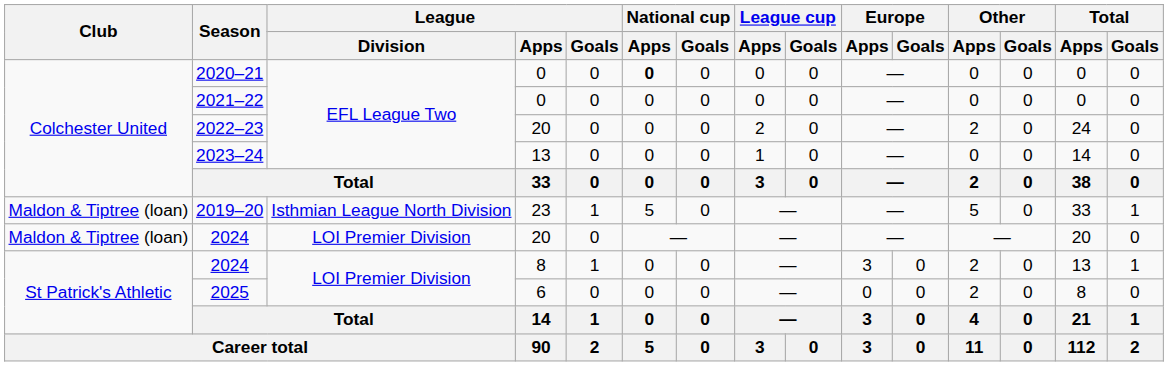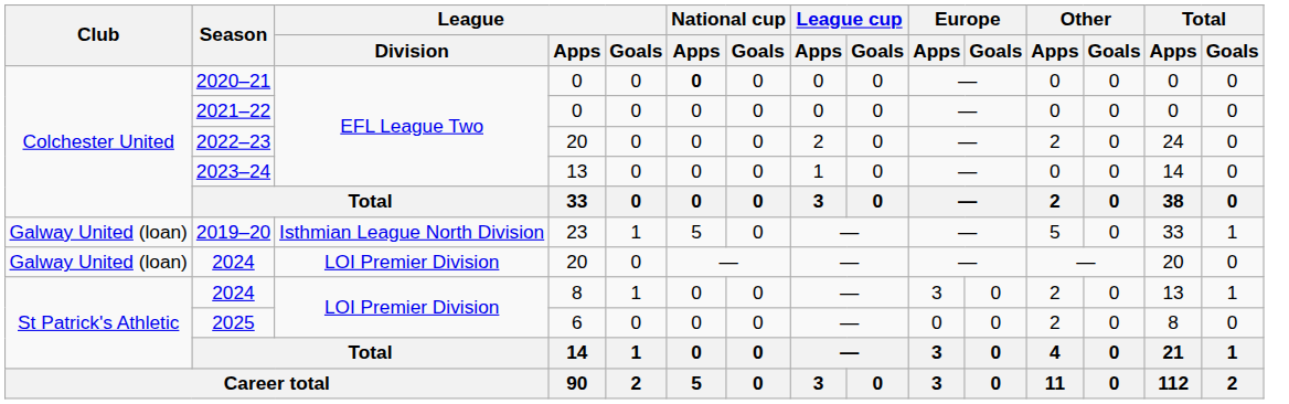 <table class="wikitable" style="text-align:center">
 <tr>
 <th rowspan="2">Club</th>
 <th rowspan="2">Season</th>
 <th colspan="3">League</th>
 <th colspan="2">National cup</th>
 <th colspan="2"><a href='#'>League cup</a></th>
 <th colspan="2">Europe</th>
 <th colspan="2">Other</th>
 <th colspan="2">Total</th>
 </tr>
 <tr>
 <th>Division</th>
 <th>Apps</th>
 <th>Goals</th>
 <th>Apps</th>
 <th>Goals</th>
 <th>Apps</th>
 <th>Goals</th>
 <th>Apps</th>
 <th>Goals</th>
 <th>Apps</th>
 <th>Goals</th>
 <th>Apps</th>
 <th>Goals</th>
 </tr>
 <tr>
 <td rowspan="5"><a href='#'>Colchester United</a></td>
 <td><a href='#'>2020–21</a></td>
 <td rowspan="4"><a href='#'>EFL League Two</a></td>
 <td>0</td>
 <td>0</td>
 <td><strong>0</strong></td>
 <td>0</td>
 <td>0</td>
 <td>0</td>
 <td colspan="2">—</td>
 <td>0</td>
 <td>0</td>
 <td>0</td>
 <td>0</td>
 </tr>
 <tr>
 <td><a href='#'>2021–22</a></td>
 <td>0</td>
 <td>0</td>
 <td>0</td>
 <td>0</td>
 <td>0</td>
 <td>0</td>
 <td colspan="2">—</td>
 <td>0</td>
 <td>0</td>
 <td>0</td>
 <td>0</td>
 </tr>
 <tr>
 <td><a href='#'>2022–23</a></td>
 <td>20</td>
 <td>0</td>
 <td>0</td>
 <td>0</td>
 <td>2</td>
 <td>0</td>
 <td colspan="2">—</td>
 <td>2</td>
 <td>0</td>
 <td>24</td>
 <td>0</td>
 </tr>
 <tr>
 <td><a href='#'>2023–24</a></td>
 <td>13</td>
 <td>0</td>
 <td>0</td>
 <td>0</td>
 <td>1</td>
 <td>0</td>
 <td colspan="2">—</td>
 <td>0</td>
 <td>0</td>
 <td>14</td>
 <td>0</td>
 </tr>
 <tr>
 <th colspan="2">Total</th>
 <th>33</th>
 <th>0</th>
 <th>0</th>
 <th>0</th>
 <th>3</th>
 <th>0</th>
 <th colspan="2">—</th>
 <th>2</th>
 <th>0</th>
 <th>38</th>
 <th>0</th>
 </tr>
 <tr>
-<td><a href='#'>Maldon & Tiptree</a> (loan)</td>
+<td><a href='#'>Galway United</a> (loan)</td>
 <td><a href='#'>2019–20</a></td>
 <td><a href='#'>Isthmian League North Division</a></td>
 <td>23</td>
 <td>1</td>
 <td>5</td>
 <td>0</td>
 <td colspan="2">—</td>
 <td colspan="2">—</td>
 <td>5</td>
 <td>0</td>
 <td>33</td>
 <td>1</td>
 </tr>
 <tr>
-<td><a href='#'>Maldon & Tiptree</a> (loan)</td>
+<td><a href='#'>Galway United</a> (loan)</td>
 <td><a href='#'>2024</a></td>
 <td><a href='#'>LOI Premier Division</a></td>
 <td>20</td>
 <td>0</td>
 <td colspan="2">—</td>
 <td colspan="2">—</td>
 <td colspan="2">—</td>
 <td colspan="2">—</td>
 <td>20</td>
 <td>0</td>
 </tr>
 <tr>
 <td rowspan="3"><a href='#'>St Patrick's Athletic</a></td>
 <td><a href='#'>2024</a></td>
 <td rowspan="2"><a href='#'>LOI Premier Division</a></td>
 <td>8</td>
 <td>1</td>
 <td>0</td>
 <td>0</td>
 <td colspan="2">—</td>
 <td>3</td>
 <td>0</td>
 <td>2</td>
 <td>0</td>
 <td>13</td>
 <td>1</td>
 </tr>
 <tr>
 <td><a href='#'>2025</a></td>
 <td>6</td>
 <td>0</td>
 <td>0</td>
 <td>0</td>
 <td colspan="2">—</td>
 <td>0</td>
 <td>0</td>
 <td>2</td>
 <td>0</td>
 <td>8</td>
 <td>0</td>
 </tr>
 <tr>
 <th colspan="2">Total</th>
 <th>14</th>
 <th>1</th>
 <th>0</th>
 <th>0</th>
 <th colspan="2">—</th>
 <th>3</th>
 <th>0</th>
 <th>4</th>
 <th>0</th>
 <th>21</th>
 <th>1</th>
 </tr>
 <tr>
 <th colspan="3">Career total</th>
 <th>90</th>
 <th>2</th>
 <th>5</th>
 <th>0</th>
 <th>3</th>
 <th>0</th>
 <th>3</th>
 <th>0</th>
 <th>11</th>
 <th>0</th>
 <th>112</th>
 <th>2</th>
 </tr>
 </table>
